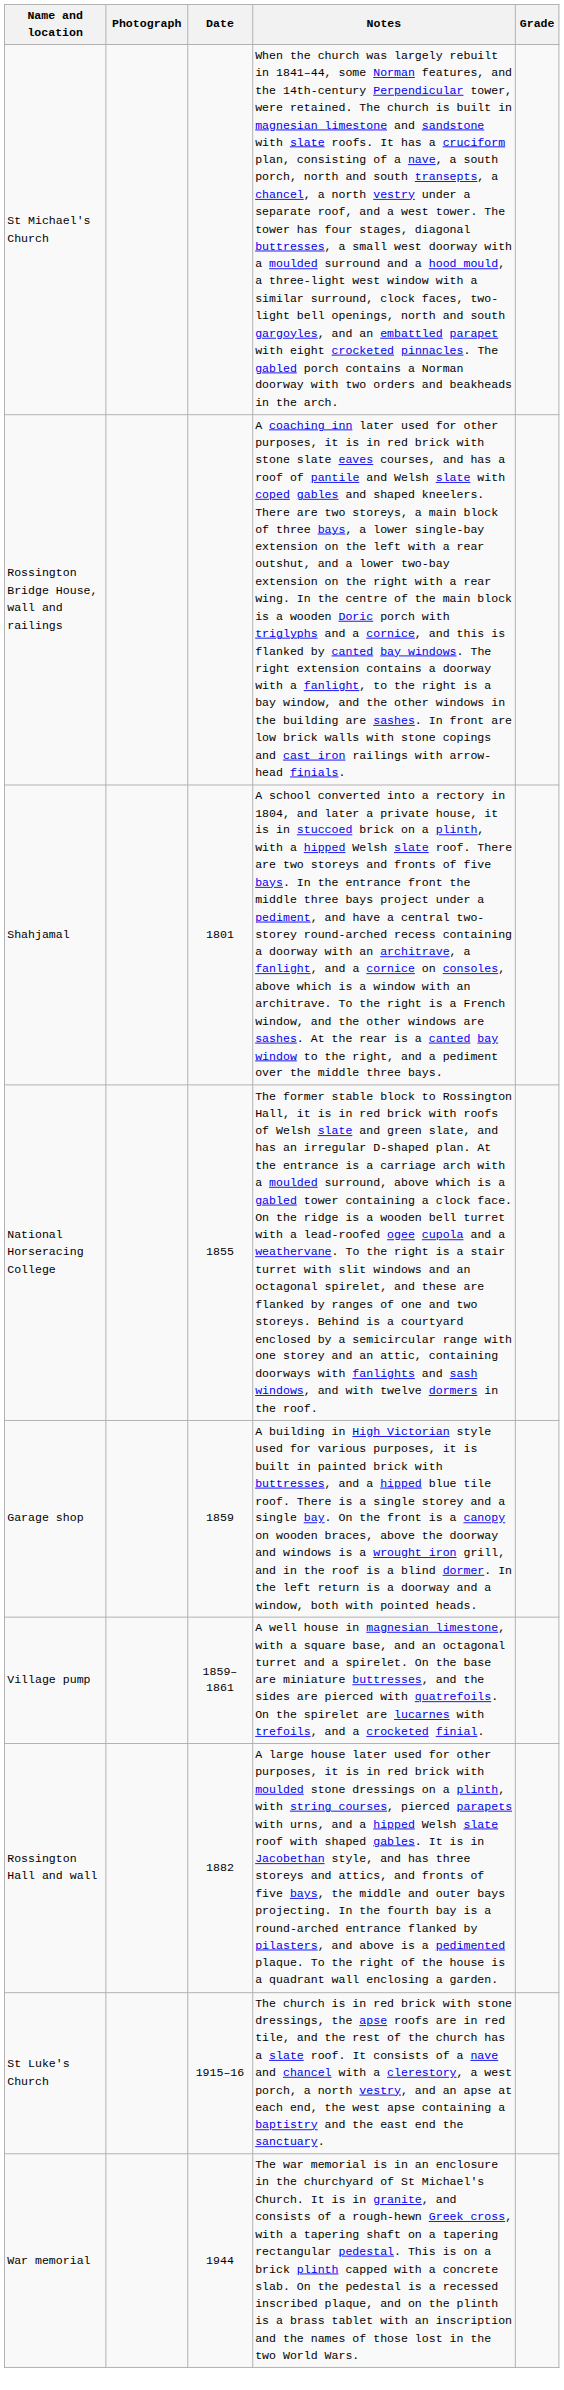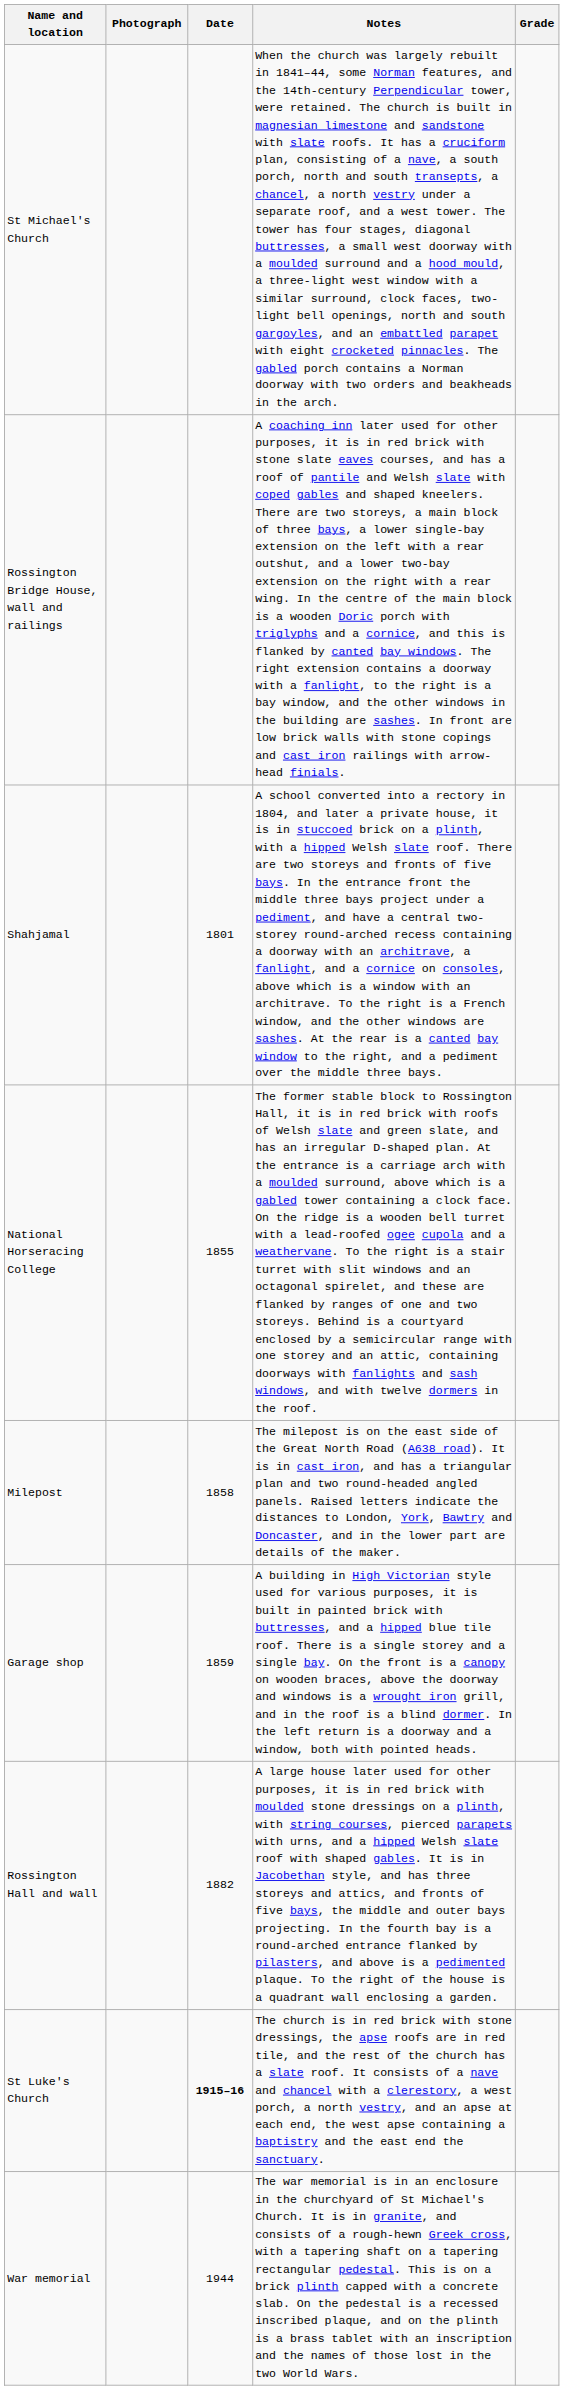 <table class="wikitable sortable plainrowheaders" style="width:100%; border:0; text-align:left; line-height:150%;">
 <tr>
 <th scope="col"  style="width:150px">Name and location</th>
 <th scope="col"  style="width:100px" class="unsortable">Photograph</th>
 <th scope="col"  style="width:120px">Date</th>
 <th scope="col"  style="width:650px" class="unsortable">Notes</th>
 <th scope="col"  style="width:50px">Grade</th>
 </tr>
 <tr>
 <td>St Michael's Church<br><small></small></td>
 <td></td>
 <td align="center"></td>
 <td>When the church was largely rebuilt in 1841–44, some <a href='#'>Norman</a> features, and the 14th-century <a href='#'>Perpendicular</a> tower, were retained.  The church is built in <a href='#'>magnesian limestone</a> and <a href='#'>sandstone</a> with <a href='#'>slate</a> roofs.  It has a <a href='#'>cruciform</a> plan, consisting of a <a href='#'>nave</a>, a south porch, north and south <a href='#'>transepts</a>, a <a href='#'>chancel</a>, a north <a href='#'>vestry</a> under a separate roof, and a west tower.  The tower has four stages, diagonal <a href='#'>buttresses</a>, a small west doorway with a <a href='#'>moulded</a> surround and a <a href='#'>hood mould</a>, a three-light west window with a similar surround, clock faces, two-light bell openings, north and south <a href='#'>gargoyles</a>, and an <a href='#'>embattled</a> <a href='#'>parapet</a> with eight <a href='#'>crocketed</a> <a href='#'>pinnacles</a>.  The <a href='#'>gabled</a> porch contains a Norman doorway with two orders and beakheads in the arch.</td>
 <td align="center" ></td>
 </tr>
 <tr>
 <td>Rossington Bridge House, wall and railings<br><small></small></td>
 <td></td>
 <td align="center"></td>
 <td>A <a href='#'>coaching inn</a> later used for other purposes, it is in red brick with stone slate <a href='#'>eaves</a> courses, and has a roof of <a href='#'>pantile</a> and Welsh <a href='#'>slate</a> with <a href='#'>coped</a> <a href='#'>gables</a> and shaped kneelers.  There are two storeys, a main block of three <a href='#'>bays</a>, a lower single-bay extension on the left with a rear outshut, and a lower two-bay extension on the right with a rear wing.  In the centre of the main block is a wooden <a href='#'>Doric</a> porch with <a href='#'>triglyphs</a> and a <a href='#'>cornice</a>, and this is flanked by <a href='#'>canted</a> <a href='#'>bay windows</a>.  The right extension contains a doorway with a <a href='#'>fanlight</a>, to the right is a bay window, and the other windows in the building are <a href='#'>sashes</a>.  In front are low brick walls with stone copings and <a href='#'>cast iron</a> railings with arrow-head <a href='#'>finials</a>.</td>
 <td align="center" ></td>
 </tr>
 <tr>
 <td>Shahjamal<br><small></small></td>
 <td></td>
 <td align="center">1801</td>
 <td>A school converted into a rectory in 1804, and later a private house, it is in <a href='#'>stuccoed</a> brick on a <a href='#'>plinth</a>, with a <a href='#'>hipped</a> Welsh <a href='#'>slate</a> roof.  There are two storeys and fronts of five <a href='#'>bays</a>.  In the entrance front the middle three bays project under a <a href='#'>pediment</a>, and have a central two-storey round-arched recess containing a doorway with an <a href='#'>architrave</a>, a <a href='#'>fanlight</a>, and a <a href='#'>cornice</a> on <a href='#'>consoles</a>, above which is a window with an architrave.  To the right is a French window, and the other windows are <a href='#'>sashes</a>.  At the rear is a <a href='#'>canted</a> <a href='#'>bay window</a> to the right, and a pediment over the middle three bays.</td>
 <td align="center" ></td>
 </tr>
 <tr>
 <td>National Horseracing College<br><small></small></td>
 <td></td>
 <td align="center">1855</td>
 <td>The former stable block to Rossington Hall, it is in red brick with roofs of Welsh <a href='#'>slate</a> and green slate, and has an irregular D-shaped plan.  At the entrance is a carriage arch with a <a href='#'>moulded</a> surround, above which is a <a href='#'>gabled</a> tower containing a clock face.  On the ridge is a wooden bell turret with a lead-roofed <a href='#'>ogee</a> <a href='#'>cupola</a> and a <a href='#'>weathervane</a>.  To the right is a stair turret with slit windows and an octagonal spirelet, and these are flanked by ranges of one and two storeys.  Behind is a courtyard enclosed by a semicircular range with one storey and an attic, containing doorways with <a href='#'>fanlights</a> and <a href='#'>sash windows</a>, and with twelve <a href='#'>dormers</a> in the roof.</td>
 <td align="center" ></td>
 </tr>
 <tr>
+<td>Milepost<br><small></small></td>
+<td></td>
+<td align="center">1858</td>
+<td>The milepost is on the east side of the Great North Road (<a href='#'>A638 road</a>).  It is in <a href='#'>cast iron</a>, and has a triangular plan and two round-headed angled panels.  Raised letters indicate the distances to London, <a href='#'>York</a>, <a href='#'>Bawtry</a> and <a href='#'>Doncaster</a>, and in the lower part are details of the maker.</td>
+<td align="center" ></td>
+</tr>
+<tr>
 <td>Garage shop<br><small></small></td>
 <td></td>
 <td align="center">1859</td>
 <td>A building in <a href='#'>High Victorian</a> style used for various purposes, it is built in painted brick with <a href='#'>buttresses</a>, and a <a href='#'>hipped</a> blue tile roof.  There is a single storey and a single <a href='#'>bay</a>.  On the front is a <a href='#'>canopy</a> on wooden braces, above the doorway and windows is a <a href='#'>wrought iron</a> grill, and in the roof is a blind <a href='#'>dormer</a>.  In the left return is a doorway and a window, both with pointed heads.</td>
-<td align="center" ></td>
-</tr>
-<tr>
-<td>Village pump<br><small></small></td>
-<td></td>
-<td align="center">1859–1861</td>
-<td>A well house in <a href='#'>magnesian limestone</a>, with a square base, and an octagonal turret and a spirelet.  On the base are miniature <a href='#'>buttresses</a>, and the sides are pierced with <a href='#'>quatrefoils</a>.  On the spirelet are <a href='#'>lucarnes</a> with <a href='#'>trefoils</a>, and a <a href='#'>crocketed</a> <a href='#'>finial</a>.</td>
 <td align="center" ></td>
 </tr>
 <tr>
 <td>Rossington Hall and wall<br><small></small></td>
 <td></td>
 <td align="center">1882</td>
 <td>A large house later used for other purposes, it is in red brick with <a href='#'>moulded</a> stone dressings on a <a href='#'>plinth</a>, with <a href='#'>string courses</a>, pierced <a href='#'>parapets</a> with urns, and a <a href='#'>hipped</a> Welsh <a href='#'>slate</a> roof with shaped <a href='#'>gables</a>.  It is in <a href='#'>Jacobethan</a> style, and has three storeys and attics, and fronts of five <a href='#'>bays</a>, the middle and outer bays projecting.  In the fourth bay is a round-arched entrance flanked by <a href='#'>pilasters</a>, and above is a <a href='#'>pedimented</a> plaque.  To the right of the house is a quadrant wall enclosing a garden.</td>
 <td align="center" ></td>
 </tr>
 <tr>
 <td>St Luke's Church<br><small></small></td>
 <td></td>
-<td align="center">1915–16</td>
+<td align="center"><strong>1915–16</strong></td>
 <td>The church is in red brick with stone dressings, the <a href='#'>apse</a> roofs are in red tile, and the rest of the church has a <a href='#'>slate</a> roof.  It consists of a <a href='#'>nave</a> and <a href='#'>chancel</a> with a <a href='#'>clerestory</a>, a west porch, a north <a href='#'>vestry</a>, and an apse at each end, the west apse containing a <a href='#'>baptistry</a> and the east end the <a href='#'>sanctuary</a>.</td>
 <td align="center" ></td>
 </tr>
 <tr>
 <td>War memorial<br><small></small></td>
 <td></td>
 <td align="center">1944</td>
 <td>The war memorial is in an enclosure in the churchyard of St Michael's Church.  It is in <a href='#'>granite</a>, and consists of a rough-hewn <a href='#'>Greek cross</a>, with a tapering shaft on a tapering rectangular <a href='#'>pedestal</a>.  This is on a brick <a href='#'>plinth</a> capped with a concrete slab.  On the pedestal is a recessed inscribed plaque, and on the plinth is a brass tablet with an inscription and the names of those lost in the two World Wars.</td>
 <td align="center" ></td>
 </tr>
 <tr>
 </tr>
 </table>
